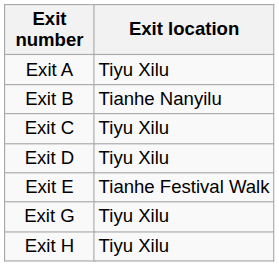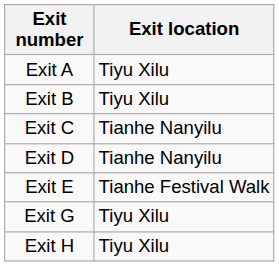 <table class="wikitable">
 <tr>
 <th style="width:70px" colspan="2">Exit number</th>
 <th>Exit location</th>
 </tr>
 <tr>
 <td align="center" colspan="2">Exit A</td>
 <td>Tiyu Xilu</td>
 </tr>
 <tr>
 <td align="center" colspan="2">Exit B</td>
+<td>Tiyu Xilu</td>
+</tr>
+<tr>
+<td align="center" colspan="2">Exit C</td>
 <td>Tianhe Nanyilu</td>
 </tr>
 <tr>
-<td align="center" colspan="2">Exit C</td>
-<td>Tiyu Xilu</td>
-</tr>
-<tr>
 <td align="center" colspan="2">Exit D</td>
-<td>Tiyu Xilu</td>
+<td>Tianhe Nanyilu</td>
 </tr>
 <tr>
 <td align="center" colspan="2">Exit E</td>
 <td>Tianhe Festival Walk</td>
 </tr>
 <tr>
 <td align="center" colspan="2">Exit G</td>
 <td>Tiyu Xilu</td>
 </tr>
 <tr>
 <td align="center" colspan="2">Exit H</td>
 <td>Tiyu Xilu</td>
 </tr>
 </table>
